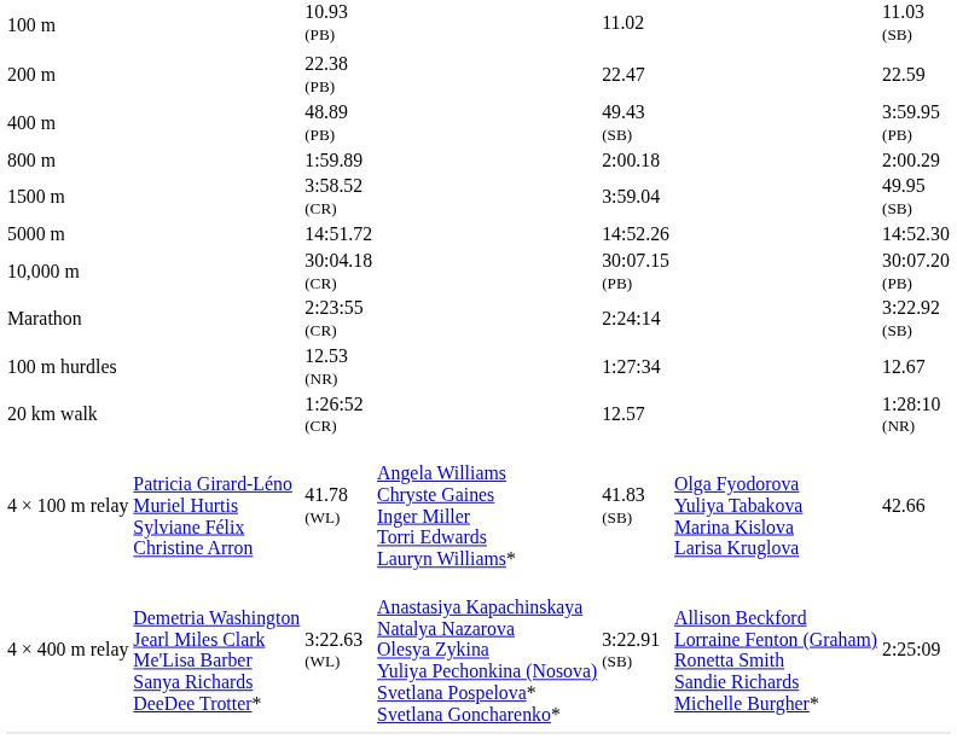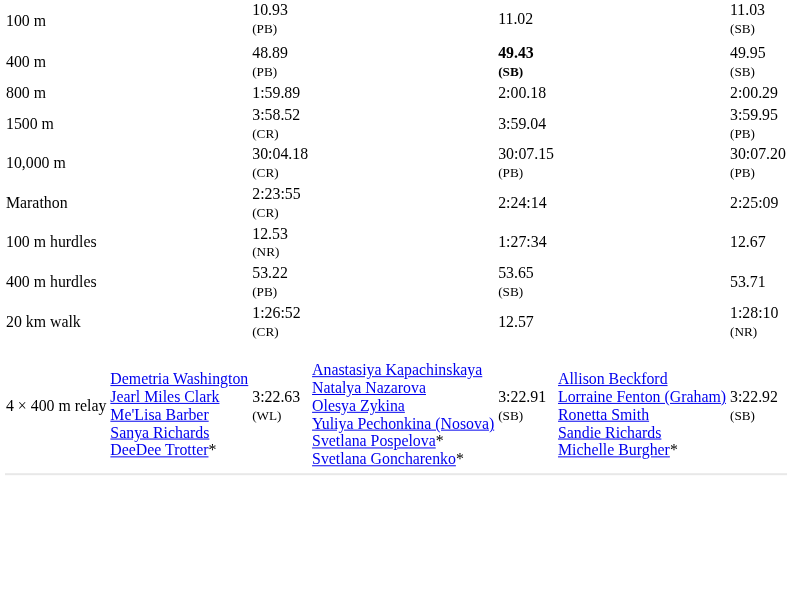 <table>
 <tr>
 <td rowspan=2>100 m<br></td>
 <td></td>
 <td>10.93<br><small>(PB)</small></td>
 <td></td>
 <td>11.02</td>
 <td></td>
 <td>11.03<br><small>(SB)</small></td>
 </tr>
 <tr>
 <td colspan=6></td>
 </tr>
 <tr>
-<td>200 m<br></td>
-<td></td>
-<td>22.38<br><small>(PB)</small></td>
-<td></td>
-<td>22.47</td>
-<td></td>
-<td>22.59</td>
-</tr>
-<tr>
 <td>400 m<br></td>
 <td></td>
 <td>48.89<br><small>(PB)</small></td>
 <td></td>
-<td>49.43<br><small>(SB)</small></td>
+<td><strong>49.43<br><small>(SB)</small></strong></td>
 <td></td>
-<td>3:59.95<br><small>(PB)</small></td>
+<td>49.95<br><small>(SB)</small></td>
 </tr>
 <tr>
 <td>800 m<br></td>
 <td></td>
 <td>1:59.89</td>
 <td></td>
 <td>2:00.18</td>
 <td></td>
 <td>2:00.29</td>
 </tr>
 <tr>
 <td>1500 m<br></td>
 <td></td>
 <td>3:58.52<br><small>(CR)</small></td>
 <td></td>
 <td>3:59.04</td>
 <td></td>
-<td>49.95<br><small>(SB)</small></td>
-</tr>
-<tr>
-<td>5000 m<br></td>
-<td></td>
-<td>14:51.72</td>
-<td></td>
-<td>14:52.26</td>
-<td></td>
-<td>14:52.30</td>
+<td>3:59.95<br><small>(PB)</small></td>
 </tr>
 <tr>
 <td>10,000 m<br></td>
 <td></td>
 <td>30:04.18<br><small>(CR)</small></td>
 <td></td>
 <td>30:07.15<br><small>(PB)</small></td>
 <td></td>
 <td>30:07.20<br><small>(PB)</small></td>
 </tr>
 <tr>
 <td>Marathon<br></td>
 <td></td>
 <td>2:23:55<br><small>(CR)</small></td>
 <td></td>
 <td>2:24:14</td>
 <td></td>
-<td>3:22.92<br><small>(SB)</small></td>
+<td>2:25:09</td>
 </tr>
 <tr>
 <td>100 m hurdles<br></td>
 <td></td>
 <td>12.53<br><small>(NR)</small></td>
 <td></td>
 <td>1:27:34</td>
 <td></td>
 <td>12.67</td>
 </tr>
 <tr>
+<td>400 m hurdles<br></td>
+<td></td>
+<td>53.22<br><small>(PB)</small></td>
+<td></td>
+<td>53.65<br><small>(SB)</small></td>
+<td></td>
+<td>53.71</td>
+</tr>
+<tr>
 <td>20 km walk<br></td>
 <td></td>
 <td>1:26:52<br><small>(CR)</small></td>
 <td></td>
 <td>12.57</td>
 <td></td>
 <td>1:28:10<br><small>(NR)</small></td>
 </tr>
 <tr>
-<td>4 × 100 m relay<br></td>
-<td><br><a href='#'>Patricia Girard-Léno</a> <br><a href='#'>Muriel Hurtis</a> <br><a href='#'>Sylviane Félix</a> <br><a href='#'>Christine Arron</a></td>
-<td>41.78<br><small>(WL)</small></td>
-<td><br><a href='#'>Angela Williams</a> <br><a href='#'>Chryste Gaines</a> <br><a href='#'>Inger Miller</a> <br><a href='#'>Torri Edwards</a><br><a href='#'>Lauryn Williams</a>*</td>
-<td>41.83<br><small>(SB)</small></td>
-<td><br><a href='#'>Olga Fyodorova</a> <br><a href='#'>Yuliya Tabakova</a> <br><a href='#'>Marina Kislova</a> <br><a href='#'>Larisa Kruglova</a></td>
-<td>42.66</td>
-</tr>
-<tr>
 <td>4 × 400 m relay<br></td>
 <td><br><a href='#'>Demetria Washington</a><br><a href='#'>Jearl Miles Clark</a><br><a href='#'>Me'Lisa Barber</a><br><a href='#'>Sanya Richards</a><br><a href='#'>DeeDee Trotter</a>*</td>
 <td>3:22.63<br><small>(WL)</small></td>
 <td><br><a href='#'>Anastasiya Kapachinskaya</a><br><a href='#'>Natalya Nazarova</a><br><a href='#'>Olesya Zykina</a><br><a href='#'>Yuliya Pechonkina (Nosova)</a><br><a href='#'>Svetlana Pospelova</a>*<br><a href='#'>Svetlana Goncharenko</a>*</td>
 <td>3:22.91<br><small>(SB)</small></td>
 <td><br><a href='#'>Allison Beckford</a><br><a href='#'>Lorraine Fenton (Graham)</a><br><a href='#'>Ronetta Smith</a><br><a href='#'>Sandie Richards</a><br><a href='#'>Michelle Burgher</a>*</td>
-<td>2:25:09</td>
+<td>3:22.92<br><small>(SB)</small></td>
 </tr>
 <tr>
 </tr>
 <tr bgcolor= e8e8e8>
 <td colspan=7></td>
 </tr>
 </table>
